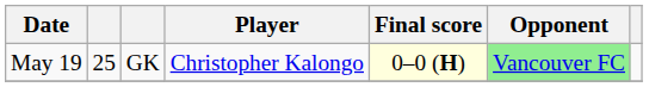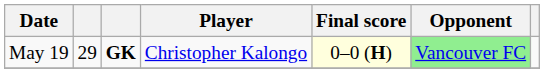 <table class="wikitable sortable" style="text-align:center; font-size:95%;">
 <tr>
 <th>Date</th>
 <th></th>
 <th></th>
 <th>Player</th>
 <th>Final score</th>
 <th>Opponent</th>
 <th class="unsortable"></th>
 </tr>
 <tr>
 <td style="text-align:left;" data-sort-value="1">May 19</td>
-<td>25</td>
-<td>GK</td>
+<td>29</td>
+<td><strong>GK</strong></td>
 <td style="text-align:left;" data-sort-value="Kalongo"> <a href='#'>Christopher Kalongo</a></td>
 <td style="background:#ffd;">0–0 (<strong>H</strong>)</td>
 <td style="background: lightgreen; text-align:left;"><a href='#'>Vancouver FC</a></td>
 <td></td>
 </tr>
 <tr>
 </tr>
 </table>
